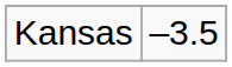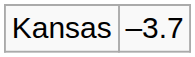 <table class="wikitable">
 <tr>
 </tr>
 <tr>
 <td>Kansas</td>
-<td>–3.5</td>
+<td>–3.7</td>
 </tr>
 </table>
